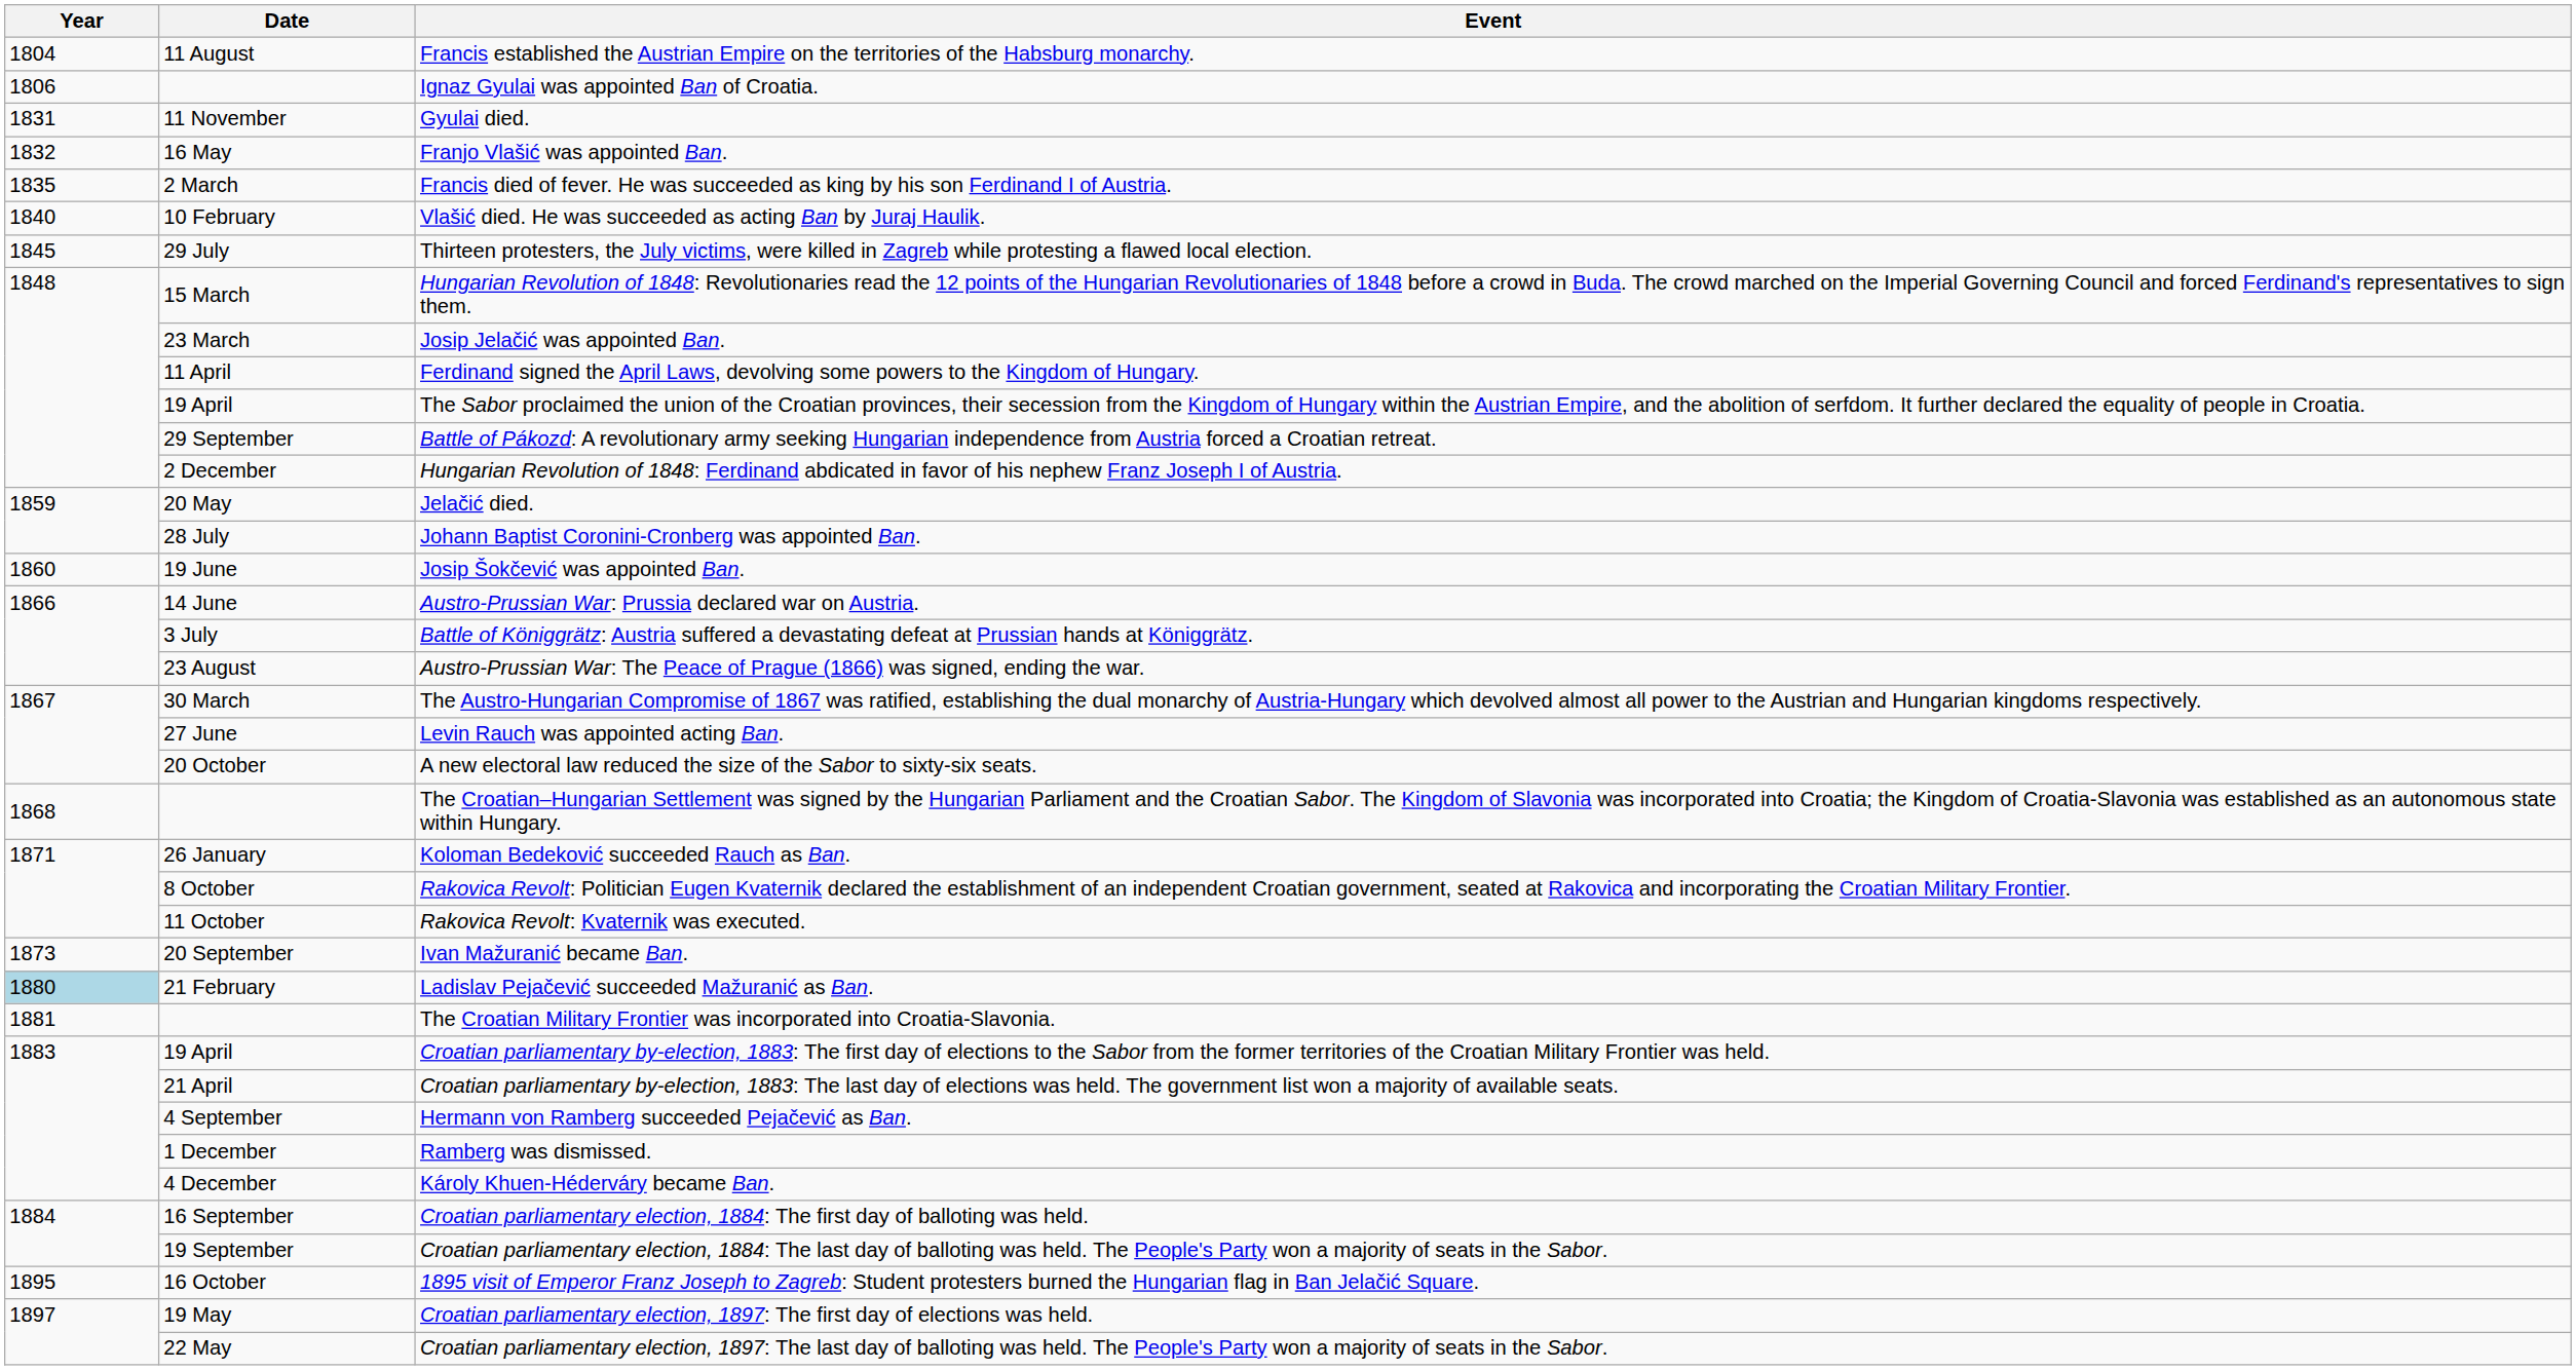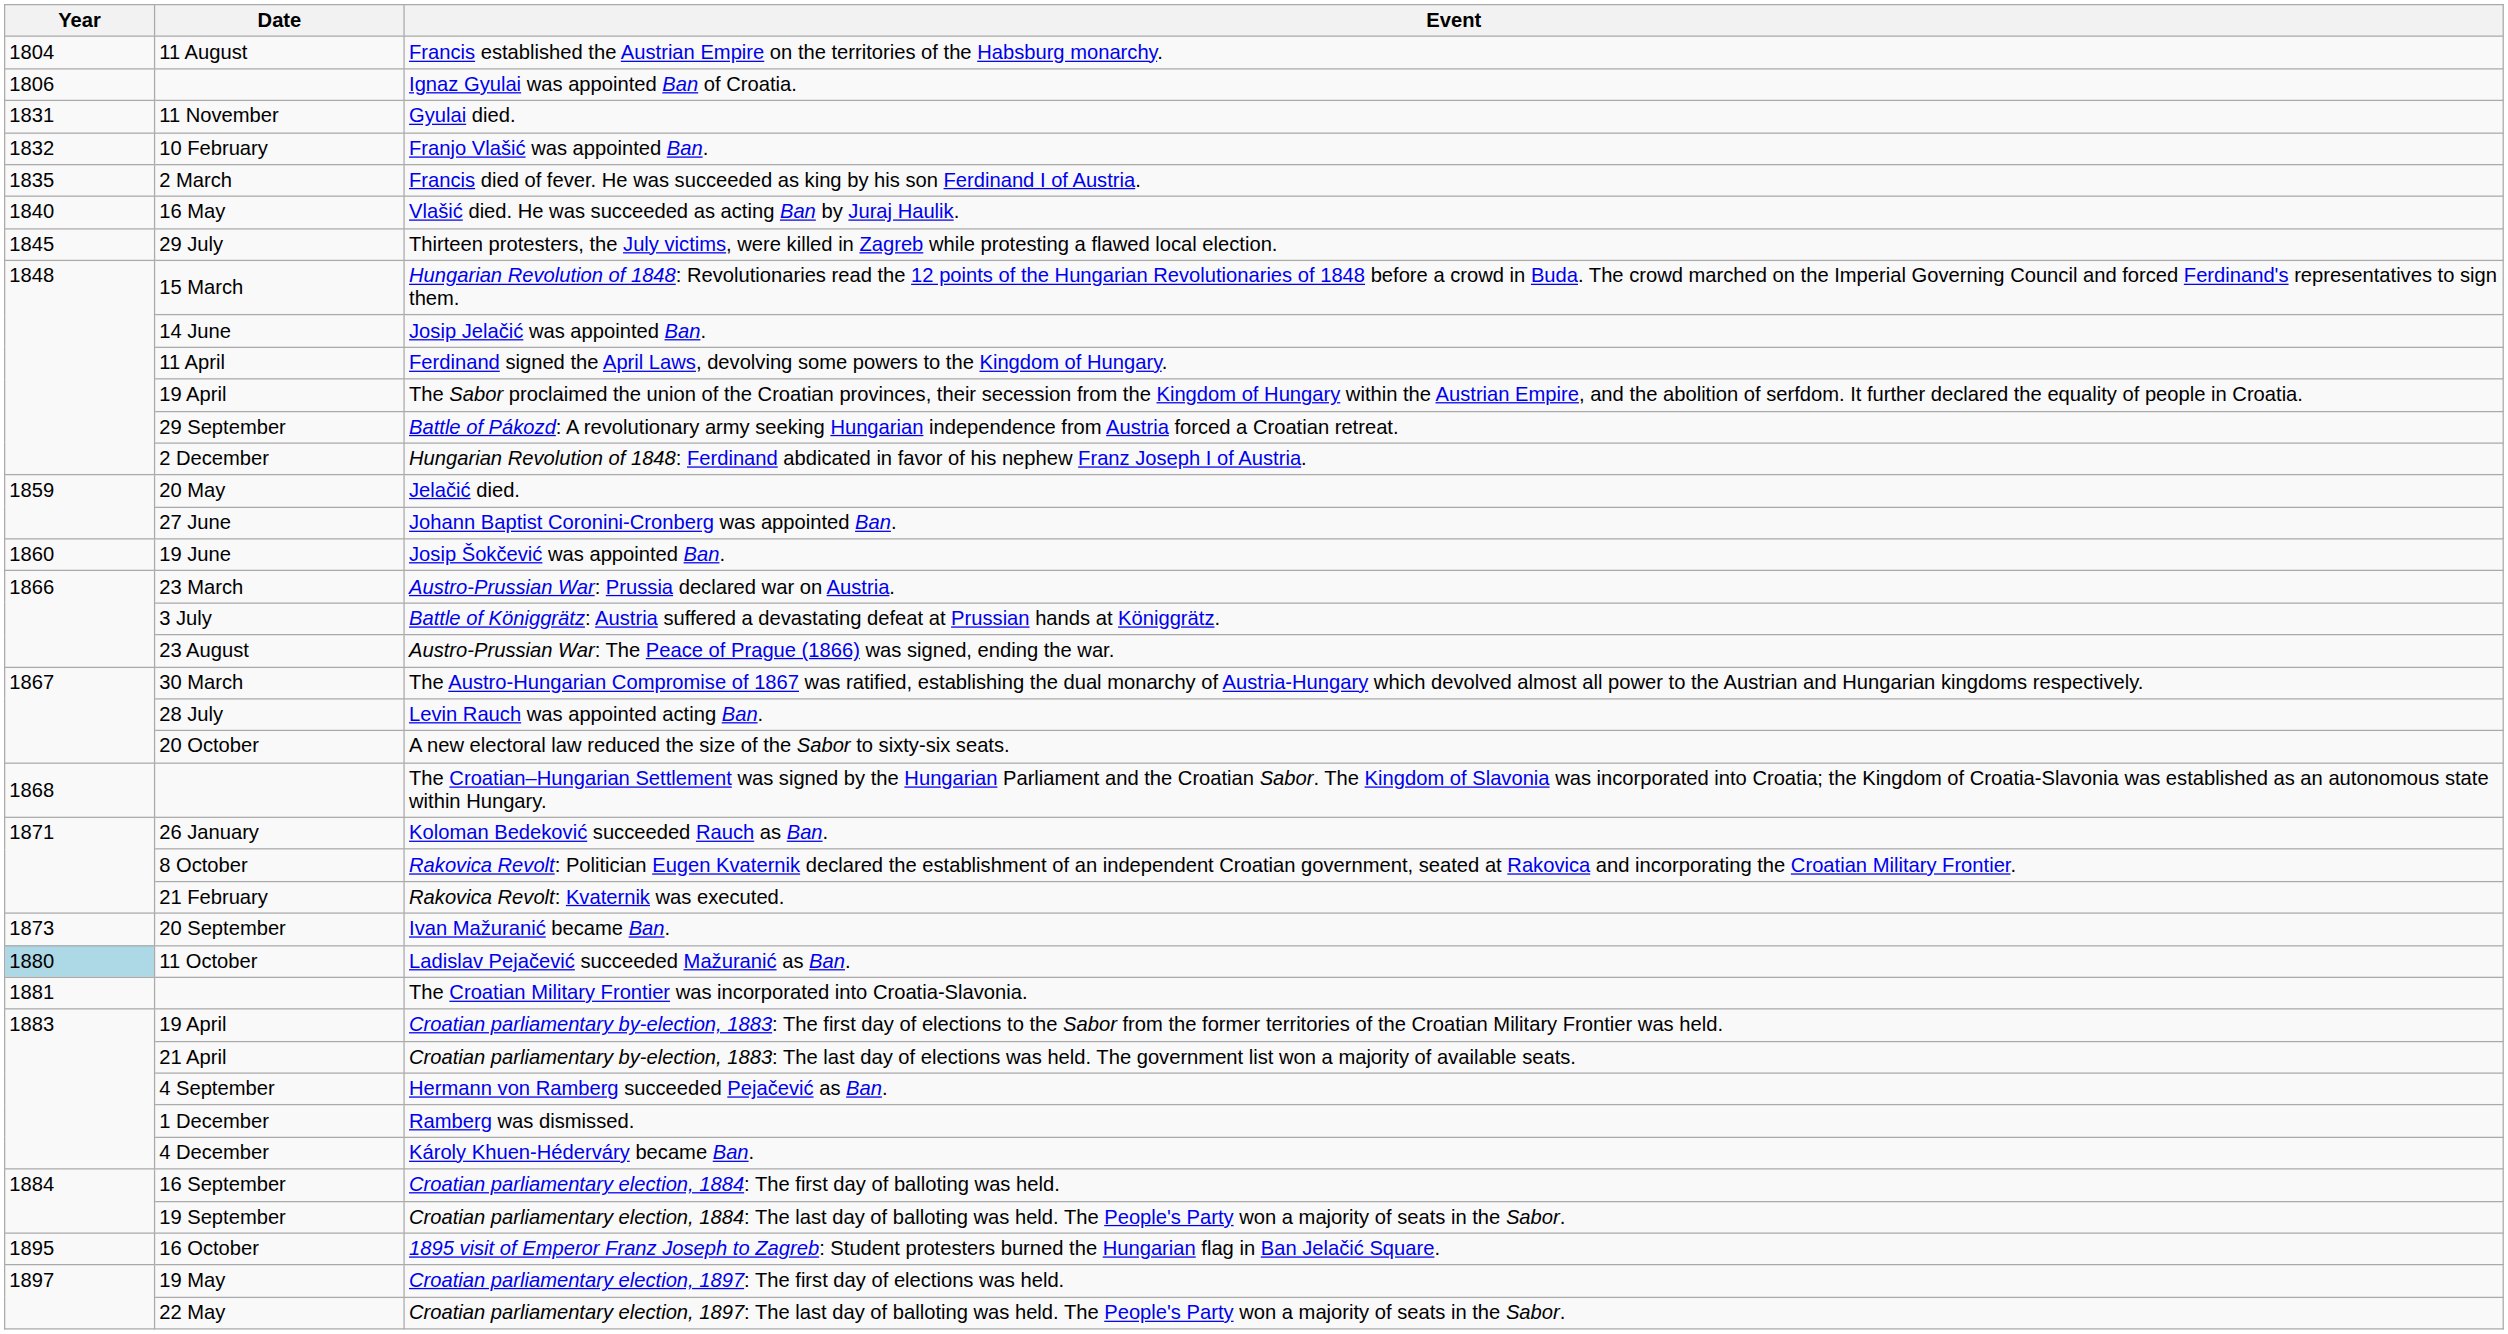 <table class="wikitable" width="100%">
 <tr>
 <th style="width:6%">Year</th>
 <th style="width:10%">Date</th>
 <th>Event</th>
 </tr>
 <tr>
 <td>1804</td>
 <td>11 August</td>
 <td><a href='#'>Francis</a> established the <a href='#'>Austrian Empire</a> on the territories of the <a href='#'>Habsburg monarchy</a>.</td>
 </tr>
 <tr>
 <td>1806</td>
 <td></td>
 <td><a href='#'>Ignaz Gyulai</a> was appointed <em><a href='#'>Ban</a></em> of Croatia.</td>
 </tr>
 <tr>
 <td>1831</td>
 <td>11 November</td>
 <td><a href='#'>Gyulai</a> died.</td>
 </tr>
 <tr>
 <td>1832</td>
-<td>16 May</td>
+<td>10 February</td>
 <td><a href='#'>Franjo Vlašić</a> was appointed <em><a href='#'>Ban</a></em>.</td>
 </tr>
 <tr>
 <td>1835</td>
 <td>2 March</td>
 <td><a href='#'>Francis</a> died of fever.  He was succeeded as king by his son <a href='#'>Ferdinand I of Austria</a>.</td>
 </tr>
 <tr>
 <td>1840</td>
-<td>10 February</td>
+<td>16 May</td>
 <td><a href='#'>Vlašić</a> died.  He was succeeded as acting <em><a href='#'>Ban</a></em> by <a href='#'>Juraj Haulik</a>.</td>
 </tr>
 <tr>
 <td>1845</td>
 <td>29 July</td>
 <td>Thirteen protesters, the <a href='#'>July victims</a>, were killed in <a href='#'>Zagreb</a> while protesting a flawed local election.</td>
 </tr>
 <tr>
 <td rowspan="6" valign="top">1848</td>
 <td>15 March</td>
 <td><em><a href='#'>Hungarian Revolution of 1848</a></em>: Revolutionaries read the <a href='#'>12 points of the Hungarian Revolutionaries of 1848</a> before a crowd in <a href='#'>Buda</a>.  The crowd marched on the Imperial Governing Council and forced <a href='#'>Ferdinand's</a> representatives to sign them.</td>
 </tr>
 <tr>
-<td>23 March</td>
+<td>14 June</td>
 <td><a href='#'>Josip Jelačić</a> was appointed <em><a href='#'>Ban</a></em>.</td>
 </tr>
 <tr>
 <td>11 April</td>
 <td><a href='#'>Ferdinand</a> signed the <a href='#'>April Laws</a>, devolving some powers to the <a href='#'>Kingdom of Hungary</a>.</td>
 </tr>
 <tr>
 <td>19 April</td>
 <td>The <em>Sabor</em> proclaimed the union of the Croatian provinces, their secession from the <a href='#'>Kingdom of Hungary</a> within the <a href='#'>Austrian Empire</a>, and the abolition of serfdom.  It further declared the equality of people in Croatia.</td>
 </tr>
 <tr>
 <td>29 September</td>
 <td><em><a href='#'>Battle of Pákozd</a></em>: A revolutionary army seeking <a href='#'>Hungarian</a> independence from <a href='#'>Austria</a> forced a Croatian retreat.</td>
 </tr>
 <tr>
 <td>2 December</td>
 <td><em>Hungarian Revolution of 1848</em>: <a href='#'>Ferdinand</a> abdicated in favor of his nephew <a href='#'>Franz Joseph I of Austria</a>.</td>
 </tr>
 <tr>
 <td rowspan="2" valign="top">1859</td>
 <td>20 May</td>
 <td><a href='#'>Jelačić</a> died.</td>
 </tr>
 <tr>
-<td>28 July</td>
+<td>27 June</td>
 <td><a href='#'>Johann Baptist Coronini-Cronberg</a> was appointed <em><a href='#'>Ban</a></em>.</td>
 </tr>
 <tr>
 <td>1860</td>
 <td>19 June</td>
 <td><a href='#'>Josip Šokčević</a> was appointed <em><a href='#'>Ban</a></em>.</td>
 </tr>
 <tr>
 <td rowspan="3" valign="top">1866</td>
-<td>14 June</td>
+<td>23 March</td>
 <td><em><a href='#'>Austro-Prussian War</a></em>: <a href='#'>Prussia</a> declared war on <a href='#'>Austria</a>.</td>
 </tr>
 <tr>
 <td>3 July</td>
 <td><em><a href='#'>Battle of Königgrätz</a></em>: <a href='#'>Austria</a> suffered a devastating defeat at <a href='#'>Prussian</a> hands at <a href='#'>Königgrätz</a>.</td>
 </tr>
 <tr>
 <td>23 August</td>
 <td><em>Austro-Prussian War</em>: The <a href='#'>Peace of Prague (1866)</a> was signed, ending the war.</td>
 </tr>
 <tr>
 <td rowspan="3" valign="top">1867</td>
 <td>30 March</td>
 <td>The <a href='#'>Austro-Hungarian Compromise of 1867</a> was ratified, establishing the dual monarchy of <a href='#'>Austria-Hungary</a> which devolved almost all power to the Austrian and Hungarian kingdoms respectively.</td>
 </tr>
 <tr>
-<td>27 June</td>
+<td>28 July</td>
 <td><a href='#'>Levin Rauch</a> was appointed acting <em><a href='#'>Ban</a></em>.</td>
 </tr>
 <tr>
 <td>20 October</td>
 <td>A new electoral law reduced the size of the <em>Sabor</em> to sixty-six seats.</td>
 </tr>
 <tr>
 <td>1868</td>
 <td></td>
 <td>The <a href='#'>Croatian–Hungarian Settlement</a> was signed by the <a href='#'>Hungarian</a> Parliament and the Croatian <em>Sabor</em>.  The <a href='#'>Kingdom of Slavonia</a> was incorporated into Croatia; the Kingdom of Croatia-Slavonia was established as an autonomous state within Hungary.</td>
 </tr>
 <tr>
 <td rowspan="3" valign="top">1871</td>
 <td>26 January</td>
 <td><a href='#'>Koloman Bedeković</a> succeeded <a href='#'>Rauch</a> as <em><a href='#'>Ban</a></em>.</td>
 </tr>
 <tr>
 <td>8 October</td>
 <td><em><a href='#'>Rakovica Revolt</a></em>: Politician <a href='#'>Eugen Kvaternik</a> declared the establishment of an independent Croatian government, seated at <a href='#'>Rakovica</a> and incorporating the <a href='#'>Croatian Military Frontier</a>.</td>
 </tr>
 <tr>
-<td>11 October</td>
+<td>21 February</td>
 <td><em>Rakovica Revolt</em>: <a href='#'>Kvaternik</a> was executed.</td>
 </tr>
 <tr>
 <td>1873</td>
 <td>20 September</td>
 <td><a href='#'>Ivan Mažuranić</a> became <em><a href='#'>Ban</a></em>.</td>
 </tr>
 <tr>
 <td style="background: lightblue;">1880</td>
-<td>21 February</td>
+<td>11 October</td>
 <td><a href='#'>Ladislav Pejačević</a> succeeded <a href='#'>Mažuranić</a> as <em><a href='#'>Ban</a></em>.</td>
 </tr>
 <tr>
 <td>1881</td>
 <td></td>
 <td>The <a href='#'>Croatian Military Frontier</a> was incorporated into Croatia-Slavonia.</td>
 </tr>
 <tr>
 <td rowspan="5" valign="top">1883</td>
 <td>19 April</td>
 <td><em><a href='#'>Croatian parliamentary by-election, 1883</a></em>: The first day of elections to the <em>Sabor</em> from the former territories of the Croatian Military Frontier was held.</td>
 </tr>
 <tr>
 <td>21 April</td>
 <td><em>Croatian parliamentary by-election, 1883</em>: The last day of elections was held.  The government list won a majority of available seats.</td>
 </tr>
 <tr>
 <td>4 September</td>
 <td><a href='#'>Hermann von Ramberg</a> succeeded <a href='#'>Pejačević</a> as <em><a href='#'>Ban</a></em>.</td>
 </tr>
 <tr>
 <td>1 December</td>
 <td><a href='#'>Ramberg</a> was dismissed.</td>
 </tr>
 <tr>
 <td>4 December</td>
 <td><a href='#'>Károly Khuen-Héderváry</a> became <em><a href='#'>Ban</a></em>.</td>
 </tr>
 <tr>
 <td rowspan="2" valign="top">1884</td>
 <td>16 September</td>
 <td><em><a href='#'>Croatian parliamentary election, 1884</a></em>: The first day of balloting was held.</td>
 </tr>
 <tr>
 <td>19 September</td>
 <td><em>Croatian parliamentary election, 1884</em>: The last day of balloting was held.  The <a href='#'>People's Party</a> won a majority of seats in the <em>Sabor</em>.</td>
 </tr>
 <tr>
 <td>1895</td>
 <td>16 October</td>
 <td><em><a href='#'>1895 visit of Emperor Franz Joseph to Zagreb</a></em>: Student protesters burned the <a href='#'>Hungarian</a> flag in <a href='#'>Ban Jelačić Square</a>.</td>
 </tr>
 <tr>
 <td rowspan="2" valign="top">1897</td>
 <td>19 May</td>
 <td><em><a href='#'>Croatian parliamentary election, 1897</a></em>: The first day of elections was held.</td>
 </tr>
 <tr>
 <td>22 May</td>
 <td><em>Croatian parliamentary election, 1897</em>: The last day of balloting was held. The <a href='#'>People's Party</a> won a majority of seats in the <em>Sabor</em>.</td>
 </tr>
 </table>
